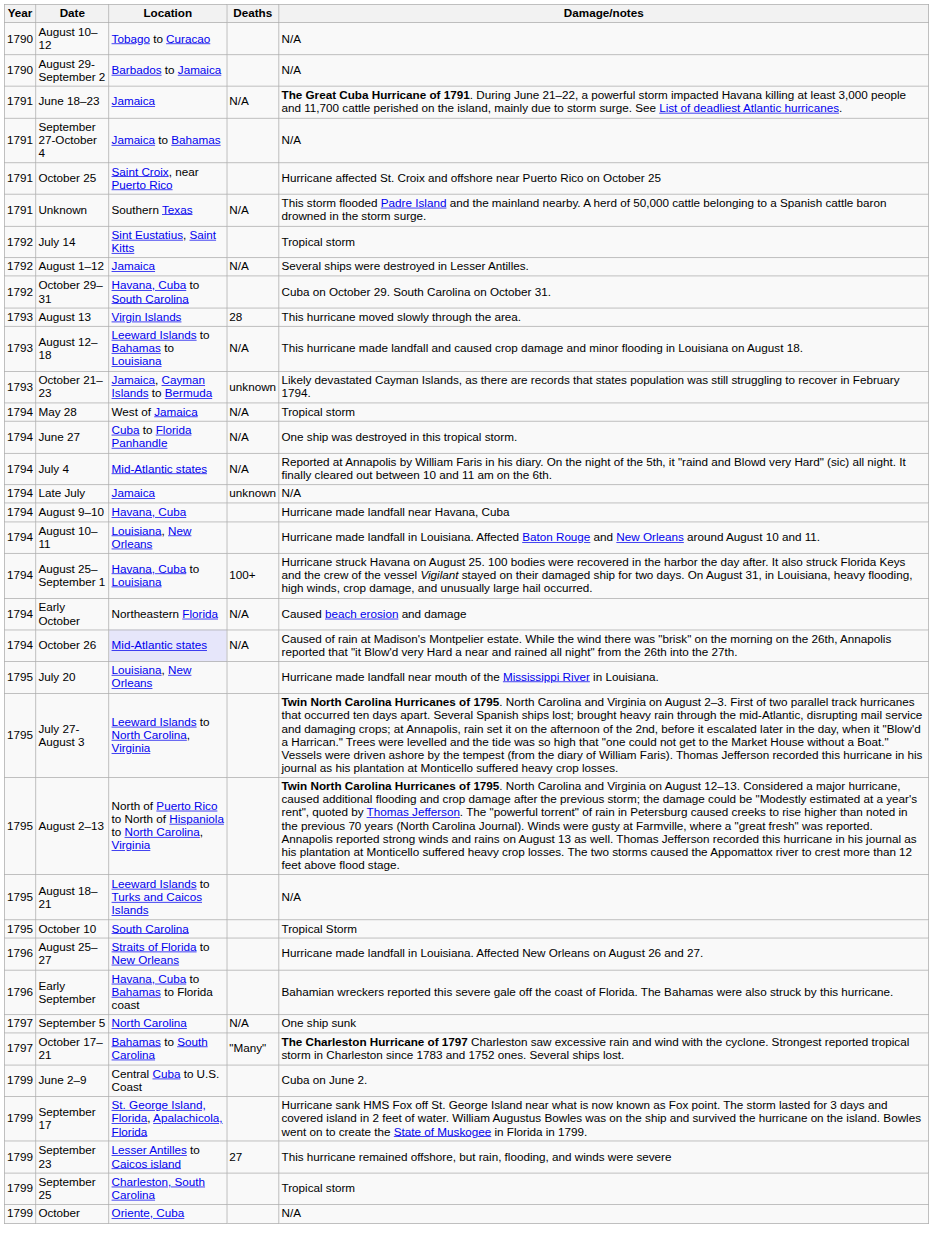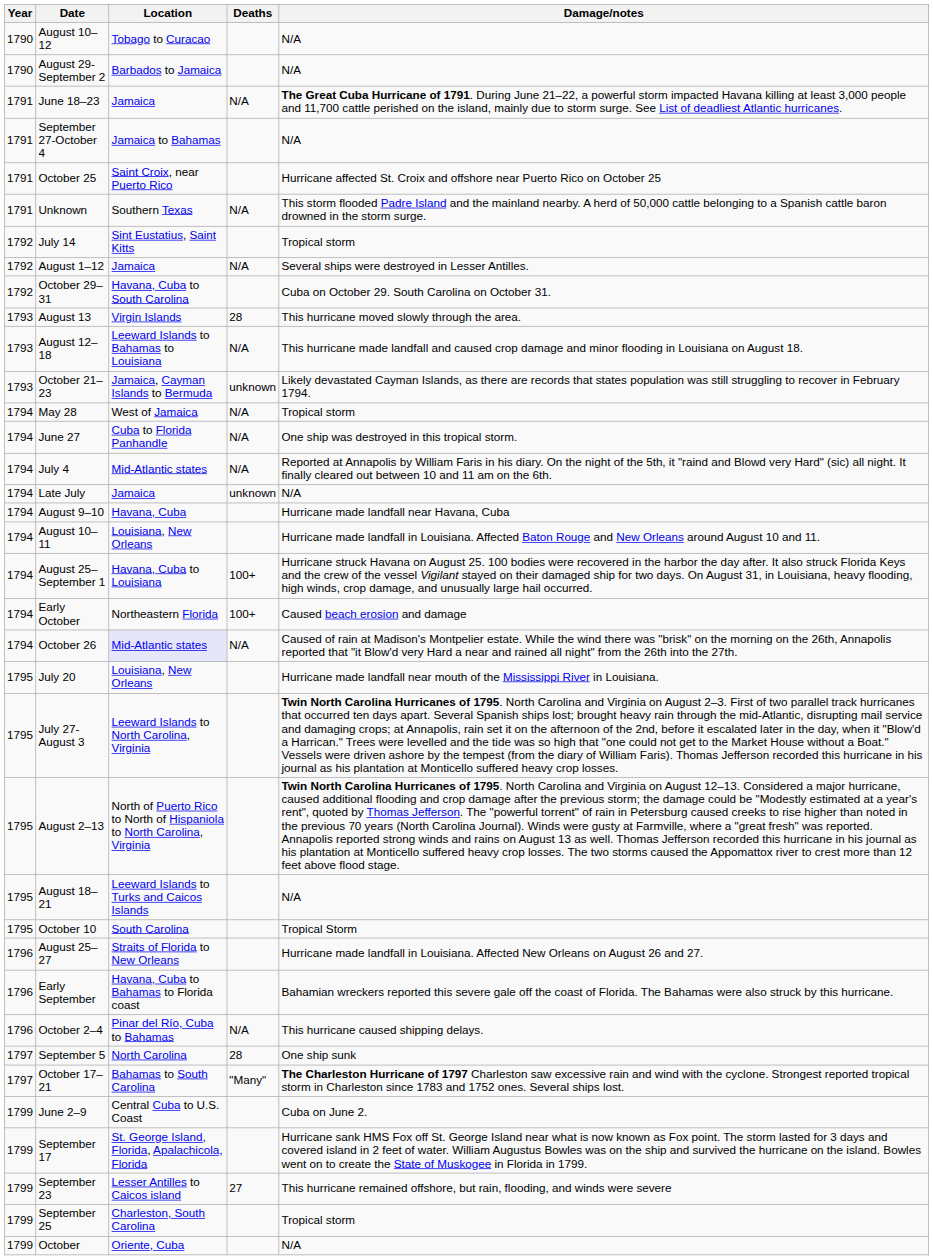 <table class="wikitable" style="width:80%;">
 <tr>
 <th>Year</th>
 <th>Date</th>
 <th>Location</th>
 <th>Deaths</th>
 <th>Damage/notes</th>
 </tr>
 <tr>
 <td>1790</td>
 <td>August 10–12</td>
 <td><a href='#'>Tobago</a> to <a href='#'>Curacao</a></td>
 <td></td>
 <td>N/A </td>
 </tr>
 <tr>
 <td>1790</td>
 <td>August 29-September 2</td>
 <td><a href='#'>Barbados</a> to <a href='#'>Jamaica</a></td>
 <td></td>
 <td>N/A </td>
 </tr>
 <tr>
 <td>1791</td>
 <td>June 18–23</td>
 <td><a href='#'>Jamaica</a></td>
 <td>N/A</td>
 <td><strong>The Great Cuba Hurricane of 1791</strong>. During June 21–22, a powerful storm impacted Havana killing at least 3,000 people and 11,700 cattle perished on the island, mainly due to storm surge. See <a href='#'>List of deadliest Atlantic hurricanes</a>.</td>
 </tr>
 <tr>
 <td>1791</td>
 <td>September 27-October 4</td>
 <td><a href='#'>Jamaica</a> to <a href='#'>Bahamas</a></td>
 <td></td>
 <td>N/A </td>
 </tr>
 <tr>
 <td>1791</td>
 <td>October 25</td>
 <td><a href='#'>Saint Croix</a>, near <a href='#'>Puerto Rico</a></td>
 <td></td>
 <td>Hurricane affected St. Croix and offshore near Puerto Rico on October 25 </td>
 </tr>
 <tr>
 <td>1791</td>
 <td>Unknown</td>
 <td>Southern <a href='#'>Texas</a></td>
 <td>N/A</td>
 <td>This storm flooded <a href='#'>Padre Island</a> and the mainland nearby. A herd of 50,000 cattle belonging to a Spanish cattle baron drowned in the storm surge.</td>
 </tr>
 <tr>
 <td>1792</td>
 <td>July 14</td>
 <td><a href='#'>Sint Eustatius</a>, <a href='#'>Saint Kitts</a></td>
 <td></td>
 <td>Tropical storm </td>
 </tr>
 <tr>
 <td>1792</td>
 <td>August 1–12</td>
 <td><a href='#'>Jamaica</a></td>
 <td>N/A</td>
 <td>Several ships were destroyed in Lesser Antilles.</td>
 </tr>
 <tr>
 <td>1792</td>
 <td>October 29–31</td>
 <td><a href='#'>Havana, Cuba</a> to <a href='#'>South Carolina</a></td>
 <td></td>
 <td>Cuba on October 29. South Carolina on October 31.</td>
 </tr>
 <tr>
 <td>1793</td>
 <td>August 13</td>
 <td><a href='#'>Virgin Islands</a></td>
 <td>28</td>
 <td>This hurricane moved slowly through the area.</td>
 </tr>
 <tr>
 <td>1793</td>
 <td>August 12–18</td>
 <td><a href='#'>Leeward Islands</a> to <a href='#'>Bahamas</a> to <a href='#'>Louisiana</a></td>
 <td>N/A</td>
 <td>This hurricane made landfall and caused crop damage and minor flooding in Louisiana on August 18.</td>
 </tr>
 <tr>
 <td>1793</td>
 <td>October 21–23</td>
 <td><a href='#'>Jamaica</a>, <a href='#'>Cayman Islands</a> to <a href='#'>Bermuda</a></td>
 <td>unknown</td>
 <td>Likely devastated Cayman Islands, as there are records that states population was still struggling to recover in February 1794.</td>
 </tr>
 <tr>
 <td>1794</td>
 <td>May 28</td>
 <td>West of <a href='#'>Jamaica</a></td>
 <td>N/A</td>
 <td>Tropical storm </td>
 </tr>
 <tr>
 <td>1794</td>
 <td>June 27</td>
 <td><a href='#'>Cuba</a> to <a href='#'>Florida Panhandle</a></td>
 <td>N/A</td>
 <td>One ship was destroyed in this tropical storm.</td>
 </tr>
 <tr>
 <td>1794</td>
 <td>July 4</td>
 <td><a href='#'>Mid-Atlantic states</a></td>
 <td>N/A</td>
 <td>Reported at Annapolis by William Faris in his diary. On the night of the 5th, it "raind and Blowd very Hard" (sic) all night. It finally cleared out between 10 and 11 am on the 6th.</td>
 </tr>
 <tr>
 <td>1794</td>
 <td>Late July</td>
 <td><a href='#'>Jamaica</a></td>
 <td>unknown</td>
 <td>N/A</td>
 </tr>
 <tr>
 <td>1794</td>
 <td>August 9–10</td>
 <td><a href='#'>Havana, Cuba</a></td>
 <td></td>
 <td>Hurricane made landfall near Havana, Cuba </td>
 </tr>
 <tr>
 <td>1794</td>
 <td>August 10–11</td>
 <td><a href='#'>Louisiana</a>, <a href='#'>New Orleans</a></td>
 <td></td>
 <td>Hurricane made landfall in Louisiana. Affected <a href='#'>Baton Rouge</a> and <a href='#'>New Orleans</a> around August 10 and 11.</td>
 </tr>
 <tr>
 <td>1794</td>
 <td>August 25–September 1</td>
 <td><a href='#'>Havana, Cuba</a> to <a href='#'>Louisiana</a></td>
 <td>100+</td>
 <td>Hurricane struck Havana on August 25. 100 bodies were recovered in the harbor the day after. It also struck Florida Keys and the crew of the vessel <em>Vigilant</em> stayed on their damaged ship for two days. On August 31, in Louisiana, heavy flooding, high winds, crop damage, and unusually large hail occurred.</td>
 </tr>
 <tr>
 <td>1794</td>
 <td>Early October</td>
 <td>Northeastern <a href='#'>Florida</a></td>
-<td>N/A</td>
+<td>100+</td>
 <td>Caused <a href='#'>beach erosion</a> and damage</td>
 </tr>
 <tr>
 <td>1794</td>
 <td>October 26</td>
 <td style="background: lavender;"><a href='#'>Mid-Atlantic states</a></td>
 <td>N/A</td>
 <td>Caused  of rain at Madison's Montpelier estate. While the wind there was "brisk" on the morning on the 26th, Annapolis reported that "it Blow'd very Hard a near  and rained all night" from the 26th into the 27th.</td>
 </tr>
 <tr>
 <td>1795</td>
 <td>July 20</td>
 <td><a href='#'>Louisiana</a>, <a href='#'>New Orleans</a></td>
 <td></td>
 <td>Hurricane made landfall near mouth of the <a href='#'>Mississippi River</a> in Louisiana.</td>
 </tr>
 <tr>
 <td>1795</td>
 <td>July 27-August 3</td>
 <td><a href='#'>Leeward Islands</a> to <a href='#'>North Carolina</a>, <a href='#'>Virginia</a></td>
 <td></td>
 <td><strong>Twin North Carolina Hurricanes of 1795</strong>. North Carolina and Virginia on August 2–3. First of two parallel track hurricanes that occurred ten days apart. Several Spanish ships lost; brought heavy rain through the mid-Atlantic, disrupting mail service and damaging crops; at Annapolis, rain set it on the afternoon of the 2nd, before it escalated later in the day, when it "Blow'd a Harrican." Trees were levelled and the tide was so high that "one could not get to the Market House without a Boat." Vessels were driven ashore by the tempest (from the diary of William Faris). Thomas Jefferson recorded this hurricane in his journal as his plantation at Monticello suffered heavy crop losses.</td>
 </tr>
 <tr>
 <td>1795</td>
 <td>August 2–13</td>
 <td>North of <a href='#'>Puerto Rico</a> to North of <a href='#'>Hispaniola</a> to <a href='#'>North Carolina</a>, <a href='#'>Virginia</a></td>
 <td></td>
 <td><strong>Twin North Carolina Hurricanes of 1795</strong>. North Carolina and Virginia on August 12–13. Considered a major hurricane, caused additional flooding and crop damage after the previous storm; the damage could be "Modestly estimated at a year's rent", quoted by <a href='#'>Thomas Jefferson</a>. The "powerful torrent" of rain in Petersburg caused creeks to rise higher than noted in the previous 70 years (North Carolina Journal). Winds were gusty at Farmville, where a "great fresh" was reported. Annapolis reported strong winds and rains on August 13 as well. Thomas Jefferson recorded this hurricane in his journal as his plantation at Monticello suffered heavy crop losses. The two storms caused the Appomattox river to crest more than 12 feet above flood stage.</td>
 </tr>
 <tr>
 <td>1795</td>
 <td>August 18–21</td>
 <td><a href='#'>Leeward Islands</a> to <a href='#'>Turks and Caicos Islands</a></td>
 <td></td>
 <td>N/A </td>
 </tr>
 <tr>
 <td>1795</td>
 <td>October 10</td>
 <td><a href='#'>South Carolina</a></td>
 <td></td>
 <td>Tropical Storm </td>
 </tr>
 <tr>
 <td>1796</td>
 <td>August 25–27</td>
 <td><a href='#'>Straits of Florida</a> to <a href='#'>New Orleans</a></td>
 <td></td>
 <td>Hurricane made landfall in Louisiana. Affected New Orleans on August 26 and 27.</td>
 </tr>
 <tr>
 <td>1796</td>
 <td>Early September</td>
 <td><a href='#'>Havana, Cuba</a> to <a href='#'>Bahamas</a> to Florida coast</td>
 <td></td>
 <td>Bahamian wreckers reported this severe gale off the coast of Florida. The Bahamas were also struck by this hurricane.</td>
 </tr>
 <tr>
+<td>1796</td>
+<td>October 2–4</td>
+<td><a href='#'>Pinar del Río, Cuba</a> to <a href='#'>Bahamas</a></td>
+<td>N/A</td>
+<td>This hurricane caused shipping delays.</td>
+</tr>
+<tr>
 <td>1797</td>
 <td>September 5</td>
 <td><a href='#'>North Carolina</a></td>
-<td>N/A</td>
+<td>28</td>
 <td>One ship sunk</td>
 </tr>
 <tr>
 <td>1797</td>
 <td>October 17–21</td>
 <td><a href='#'>Bahamas</a> to <a href='#'>South Carolina</a></td>
 <td>"Many"</td>
 <td><strong>The Charleston Hurricane of 1797</strong> Charleston saw excessive rain and wind with the cyclone. Strongest reported tropical storm in Charleston since 1783 and 1752 ones. Several ships lost.</td>
 </tr>
 <tr>
 <td>1799</td>
 <td>June 2–9</td>
 <td>Central <a href='#'>Cuba</a> to U.S. Coast</td>
 <td></td>
 <td>Cuba on June 2.</td>
 </tr>
 <tr>
 <td>1799</td>
 <td>September 17</td>
 <td><a href='#'>St. George Island, Florida</a>, <a href='#'>Apalachicola, Florida</a></td>
 <td></td>
 <td>Hurricane sank HMS Fox off St. George Island near what is now known as Fox point. The storm lasted for 3 days and covered island in 2 feet of water. William Augustus Bowles was on the ship and survived the hurricane on the island. Bowles went on to create the <a href='#'>State of Muskogee</a> in Florida in 1799.</td>
 </tr>
 <tr>
 <td>1799</td>
 <td>September 23</td>
 <td><a href='#'>Lesser Antilles</a> to <a href='#'>Caicos island</a></td>
 <td>27</td>
 <td>This hurricane remained offshore, but rain, flooding, and winds were severe</td>
 </tr>
 <tr>
 <td>1799</td>
 <td>September 25</td>
 <td><a href='#'>Charleston, South Carolina</a></td>
 <td></td>
 <td>Tropical storm </td>
 </tr>
 <tr>
 <td>1799</td>
 <td>October</td>
 <td><a href='#'>Oriente, Cuba</a></td>
 <td></td>
 <td>N/A </td>
 </tr>
 </table>
